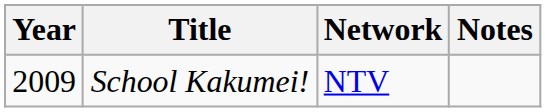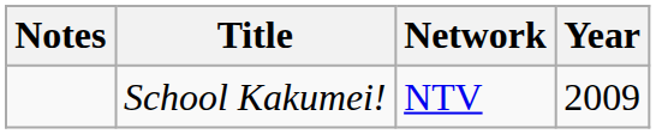 <table class="wikitable">
 <tr>
-<th>Year</th>
+<th>Notes</th>
 <th>Title</th>
 <th>Network</th>
-<th>Notes</th>
+<th>Year</th>
 </tr>
 <tr>
-<td>2009</td>
+<td></td>
 <td><em>School Kakumei!</em></td>
 <td><a href='#'>NTV</a></td>
-<td></td>
+<td>2009</td>
 </tr>
 </table>
